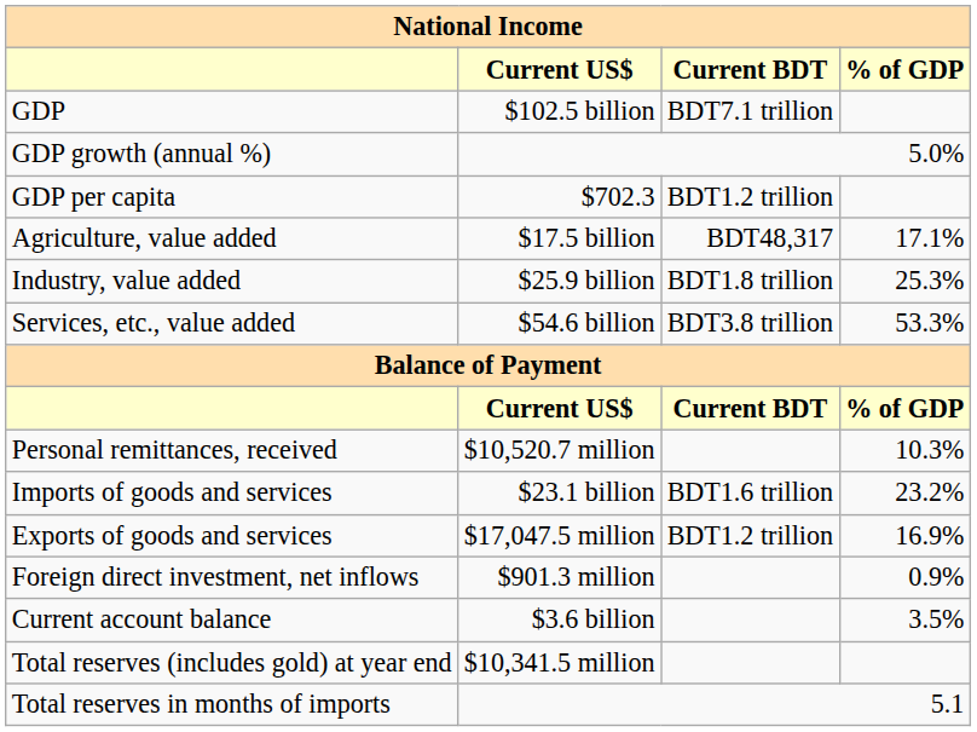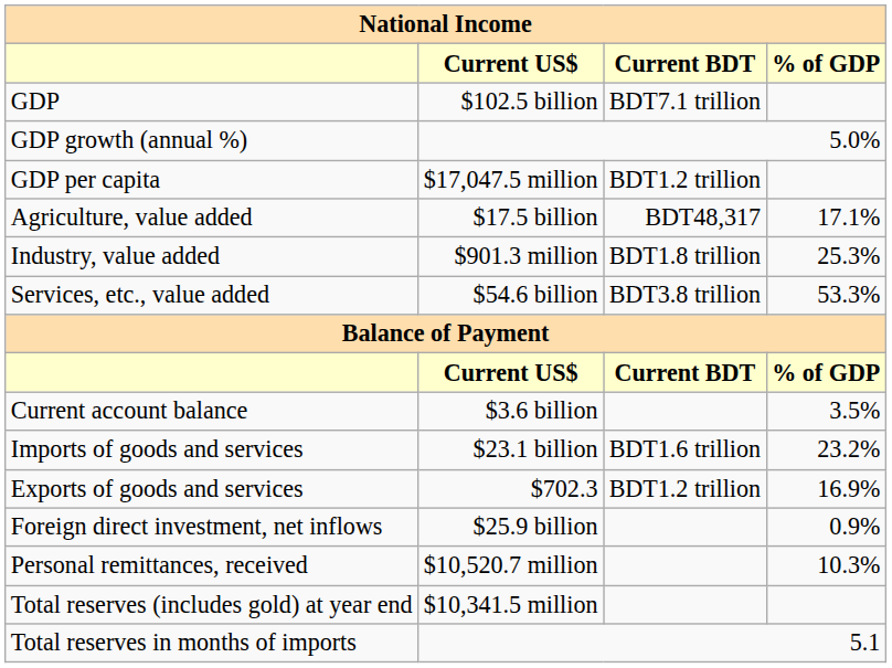 <table class="wikitable">
 <tr>
 <th colspan="4" style="background: #ffdead;">National Income</th>
 </tr>
 <tr>
 <th style="background: #ffffcd;"></th>
 <th style="background: #ffffcd;">Current US$</th>
 <th style="background: #ffffcd;">Current BDT</th>
 <th style="background: #ffffcd;">% of GDP</th>
 </tr>
 <tr>
 <td>GDP</td>
 <td style="text-align: right;">$102.5 billion</td>
 <td style="text-align: right;">BDT7.1 trillion</td>
 <td style="text-align: right;"></td>
 </tr>
 <tr>
 <td>GDP growth (annual %)</td>
 <td colspan="3"  style="text-align: right;">5.0%</td>
 </tr>
 <tr>
 <td>GDP per capita</td>
-<td style="text-align: right;">$702.3</td>
+<td style="text-align: right;">$17,047.5 million</td>
 <td style="text-align: right;">BDT1.2 trillion</td>
 <td style="text-align: right;"></td>
 </tr>
 <tr>
 <td>Agriculture, value added</td>
 <td style="text-align: right;">$17.5 billion</td>
 <td style="text-align: right;">BDT48,317</td>
 <td style="text-align: right;">17.1%</td>
 </tr>
 <tr>
 <td>Industry, value added</td>
-<td style="text-align: right;">$25.9 billion</td>
+<td style="text-align: right;">$901.3 million</td>
 <td style="text-align: right;">BDT1.8 trillion</td>
 <td style="text-align: right;">25.3%</td>
 </tr>
 <tr>
 <td>Services, etc., value added</td>
 <td style="text-align: right;">$54.6 billion</td>
 <td style="text-align: right;">BDT3.8 trillion</td>
 <td style="text-align: right;">53.3%</td>
 </tr>
 <tr>
 <th colspan="4" style="background: #ffdead;">Balance of Payment</th>
 </tr>
 <tr>
 <th style="background: #ffffcd;"></th>
 <th style="background: #ffffcd;">Current US$</th>
 <th style="background: #ffffcd;">Current BDT</th>
 <th style="background: #ffffcd;">% of GDP</th>
 </tr>
 <tr>
-<td>Personal remittances, received</td>
-<td style="text-align: right;">$10,520.7 million</td>
+<td>Current account balance</td>
+<td style="text-align: right;">$3.6 billion</td>
 <td style="text-align: right;"></td>
-<td style="text-align: right;">10.3%</td>
+<td style="text-align: right;">3.5%</td>
 </tr>
 <tr>
 <td>Imports of goods and services</td>
 <td style="text-align: right;">$23.1 billion</td>
 <td style="text-align: right;">BDT1.6 trillion</td>
 <td style="text-align: right;">23.2%</td>
 </tr>
 <tr>
 <td>Exports of goods and services</td>
-<td style="text-align: right;">$17,047.5 million</td>
+<td style="text-align: right;">$702.3</td>
 <td style="text-align: right;">BDT1.2 trillion</td>
 <td style="text-align: right;">16.9%</td>
 </tr>
 <tr>
 <td>Foreign direct investment, net inflows</td>
-<td style="text-align: right;">$901.3 million</td>
+<td style="text-align: right;">$25.9 billion</td>
 <td style="text-align: right;"></td>
 <td style="text-align: right;">0.9%</td>
 </tr>
 <tr>
-<td>Current account balance</td>
-<td style="text-align: right;">$3.6 billion</td>
+<td>Personal remittances, received</td>
+<td style="text-align: right;">$10,520.7 million</td>
 <td style="text-align: right;"></td>
-<td style="text-align: right;">3.5%</td>
+<td style="text-align: right;">10.3%</td>
 </tr>
 <tr>
 <td>Total reserves (includes gold) at year end</td>
 <td style="text-align: right;">$10,341.5 million</td>
 <td style="text-align: right;"></td>
 <td style="text-align: right;"></td>
 </tr>
 <tr>
 <td>Total reserves in months of imports</td>
 <td colspan="3"  style="text-align: right;">5.1</td>
 </tr>
 </table>
